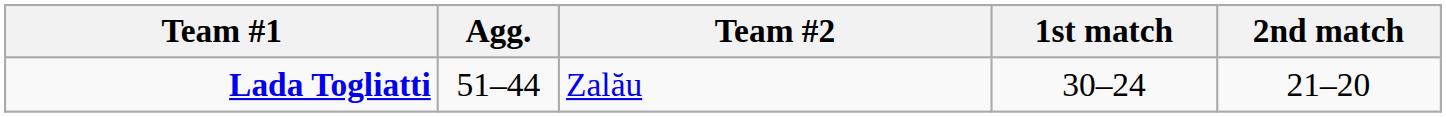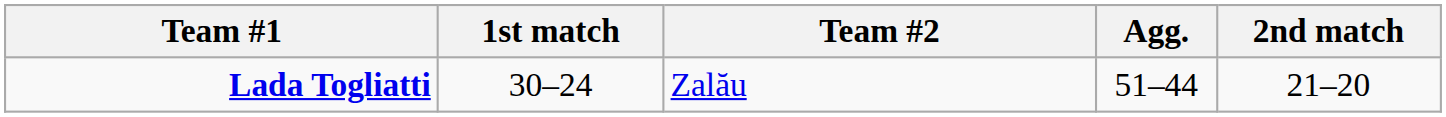 <table class=wikitable style="text-align:center">
 <tr>
 <th width=200>Team #1</th>
+<th width=100>1st match</th>
+<th width=200>Team #2</th>
 <th width=50>Agg.</th>
-<th width=200>Team #2</th>
-<th width=100>1st match</th>
 <th width=100>2nd match</th>
 </tr>
 <tr>
 <td align=right><strong><a href='#'>Lada Togliatti</a></strong> </td>
+<td align=center>30–24</td>
+<td align=left> <a href='#'>Zalău</a></td>
 <td>51–44</td>
-<td align=left> <a href='#'>Zalău</a></td>
-<td align=center>30–24</td>
 <td align=center>21–20</td>
 </tr>
 </table>
